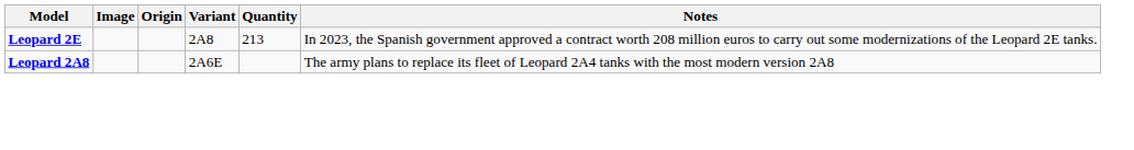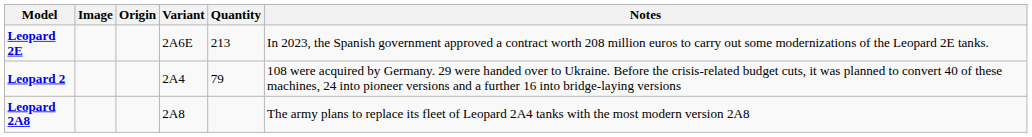 <table class="wikitable">
 <tr>
 <th>Model</th>
 <th>Image</th>
 <th>Origin</th>
 <th>Variant</th>
 <th>Quantity</th>
 <th>Notes</th>
 </tr>
 <tr>
 <td><strong><a href='#'>Leopard 2E</a></strong></td>
 <td></td>
 <td><br></td>
-<td>2A8</td>
+<td>2A6E</td>
 <td>213</td>
 <td>In 2023, the Spanish government approved a contract worth 208 million euros to carry out some modernizations of the Leopard 2E tanks.</td>
+</tr>
+<tr>
+<td><strong><a href='#'>Leopard 2</a></strong></td>
+<td></td>
+<td></td>
+<td>2A4</td>
+<td>79</td>
+<td>108 were acquired by Germany. 29 were handed over to Ukraine. Before the crisis-related budget cuts, it was planned to convert 40 of these machines, 24 into pioneer versions and a further 16 into bridge-laying versions</td>
 </tr>
 <tr>
 <td><strong><a href='#'>Leopard 2A8</a></strong></td>
 <td></td>
 <td></td>
-<td>2A6E</td>
+<td>2A8</td>
 <td></td>
 <td>The army plans to replace its fleet of Leopard 2A4 tanks with the most modern version 2A8</td>
 </tr>
 </table>
